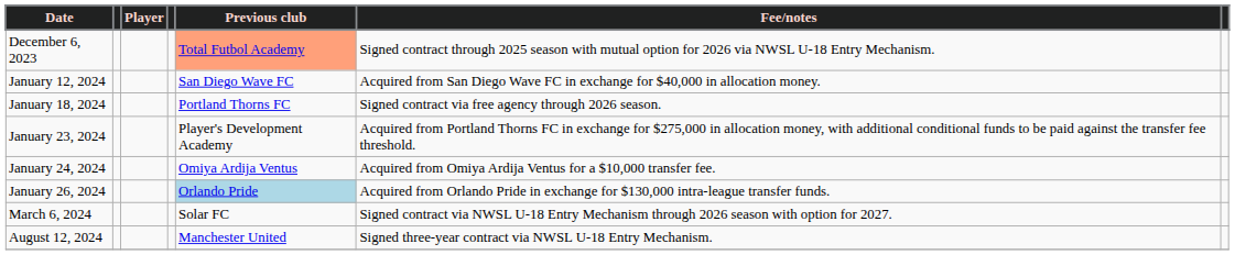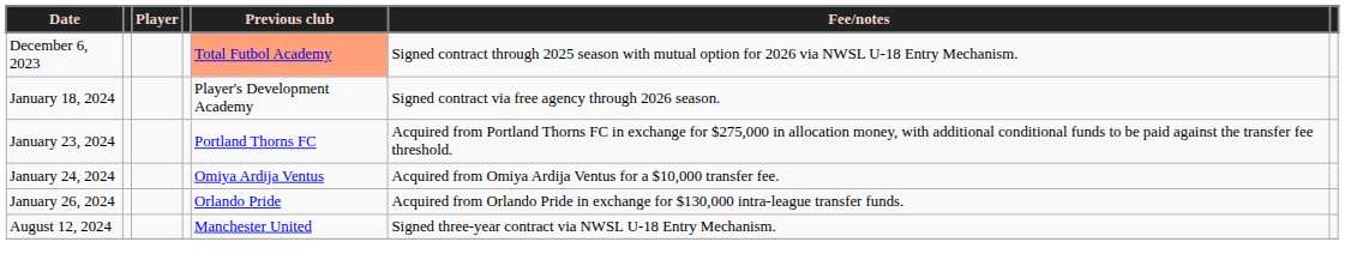 <table class="wikitable sortable" style="font-size:90%;">
 <tr>
 <th style="background:#202121; color:#F7D5CF; border:2px solid #898C8F;" scope="col" data-sort-type="date">Date</th>
 <th style="background:#202121; color:#F7D5CF; border:2px solid #898C8F;" scope="col"></th>
 <th style="background:#202121; color:#F7D5CF; border:2px solid #898C8F;" scope="col">Player</th>
 <th style="background:#202121; color:#F7D5CF; border:2px solid #898C8F;" scope="col"></th>
 <th style="background:#202121; color:#F7D5CF; border:2px solid #898C8F;" scope="col">Previous club</th>
 <th style="background:#202121; color:#F7D5CF; border:2px solid #898C8F;" scope="col">Fee/notes</th>
 <th style="background:#202121; color:#F7D5CF; border:2px solid #898C8F;" scope="col"></th>
 </tr>
 <tr>
 <td>December 6, 2023</td>
 <td></td>
 <td></td>
 <td></td>
 <td style="background: lightsalmon;"> <a href='#'>Total Futbol Academy</a></td>
 <td>Signed contract through 2025 season with mutual option for 2026 via NWSL U-18 Entry Mechanism.</td>
 <td></td>
 </tr>
 <tr>
-<td>January 12, 2024</td>
-<td></td>
-<td></td>
-<td></td>
-<td> <a href='#'>San Diego Wave FC</a></td>
-<td>Acquired from San Diego Wave FC in exchange for $40,000 in allocation money.</td>
-<td></td>
-</tr>
-<tr>
 <td>January 18, 2024</td>
 <td></td>
 <td></td>
 <td></td>
-<td> <a href='#'>Portland Thorns FC</a></td>
+<td> Player's Development Academy</td>
 <td>Signed contract via free agency through 2026 season.</td>
 <td></td>
 </tr>
 <tr>
 <td>January 23, 2024</td>
 <td></td>
 <td></td>
 <td></td>
-<td> Player's Development Academy</td>
+<td> <a href='#'>Portland Thorns FC</a></td>
 <td>Acquired from Portland Thorns FC in exchange for $275,000 in allocation money, with additional conditional funds to be paid against the transfer fee threshold.</td>
 <td></td>
 </tr>
 <tr>
 <td>January 24, 2024</td>
 <td></td>
 <td></td>
 <td></td>
 <td> <a href='#'>Omiya Ardija Ventus</a></td>
 <td>Acquired from Omiya Ardija Ventus for a $10,000 transfer fee.</td>
 <td></td>
 </tr>
 <tr>
 <td>January 26, 2024</td>
 <td></td>
 <td></td>
 <td></td>
-<td style="background: lightblue;"> <a href='#'>Orlando Pride</a></td>
+<td> <a href='#'>Orlando Pride</a></td>
 <td>Acquired from Orlando Pride in exchange for $130,000 intra-league transfer funds.</td>
-<td></td>
-</tr>
-<tr>
-<td>March 6, 2024</td>
-<td></td>
-<td></td>
-<td></td>
-<td> Solar FC</td>
-<td>Signed contract via NWSL U-18 Entry Mechanism through 2026 season with option for 2027.</td>
 <td></td>
 </tr>
 <tr>
 <td>August 12, 2024</td>
 <td></td>
 <td></td>
 <td></td>
 <td> <a href='#'>Manchester United</a></td>
 <td>Signed three-year contract via NWSL U-18 Entry Mechanism.</td>
 <td></td>
 </tr>
 <tr>
 </tr>
 </table>
